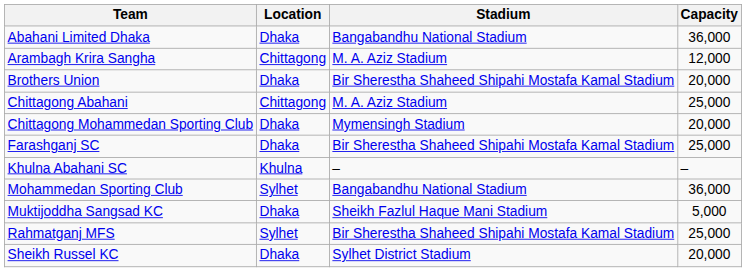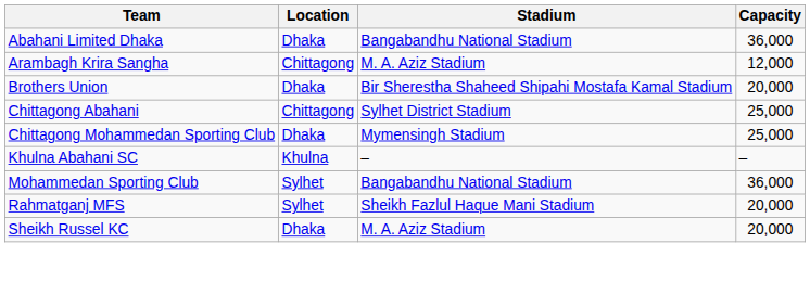 <table class="wikitable sortable">
 <tr>
 <th>Team</th>
 <th>Location</th>
 <th>Stadium</th>
 <th>Capacity</th>
 </tr>
 <tr>
 <td><a href='#'>Abahani Limited Dhaka</a></td>
 <td><a href='#'>Dhaka</a></td>
 <td><a href='#'>Bangabandhu National Stadium</a></td>
 <td style="text-align:center;">36,000</td>
 </tr>
 <tr>
 <td><a href='#'>Arambagh Krira Sangha</a></td>
 <td><a href='#'>Chittagong</a></td>
 <td><a href='#'>M. A. Aziz Stadium</a></td>
 <td style="text-align:center;">12,000</td>
 </tr>
 <tr>
 <td><a href='#'>Brothers Union</a></td>
 <td><a href='#'>Dhaka</a></td>
 <td><a href='#'>Bir Sherestha Shaheed Shipahi Mostafa Kamal Stadium</a></td>
 <td style="text-align:center;">20,000</td>
 </tr>
 <tr>
 <td><a href='#'>Chittagong Abahani</a></td>
 <td><a href='#'>Chittagong</a></td>
-<td><a href='#'>M. A. Aziz Stadium</a></td>
+<td><a href='#'>Sylhet District Stadium</a></td>
 <td style="text-align:center;">25,000</td>
 </tr>
 <tr>
 <td><a href='#'>Chittagong Mohammedan Sporting Club</a></td>
 <td><a href='#'>Dhaka</a> </td>
 <td><a href='#'>Mymensingh Stadium</a></td>
-<td style="text-align:center;">20,000</td>
-</tr>
-<tr>
-<td><a href='#'>Farashganj SC</a></td>
-<td><a href='#'>Dhaka</a> </td>
-<td><a href='#'>Bir Sherestha Shaheed Shipahi Mostafa Kamal Stadium </a></td>
 <td style="text-align:center;">25,000</td>
 </tr>
 <tr>
 <td><a href='#'>Khulna Abahani SC</a></td>
 <td><a href='#'>Khulna</a></td>
 <td>–</td>
 <td>–</td>
 </tr>
 <tr>
 <td><a href='#'>Mohammedan Sporting Club</a></td>
 <td><a href='#'>Sylhet</a></td>
 <td><a href='#'>Bangabandhu National Stadium</a></td>
 <td style="text-align:center;">36,000</td>
 </tr>
 <tr>
-<td><a href='#'>Muktijoddha Sangsad KC</a></td>
-<td><a href='#'>Dhaka</a> </td>
-<td><a href='#'>Sheikh Fazlul Haque Mani Stadium</a></td>
-<td style="text-align:center;">5,000</td>
-</tr>
-<tr>
 <td><a href='#'>Rahmatganj MFS</a></td>
 <td><a href='#'>Sylhet</a></td>
-<td><a href='#'>Bir Sherestha Shaheed Shipahi Mostafa Kamal Stadium</a></td>
-<td style="text-align:center;">25,000</td>
+<td><a href='#'>Sheikh Fazlul Haque Mani Stadium</a></td>
+<td style="text-align:center;">20,000</td>
 </tr>
 <tr>
 <td><a href='#'>Sheikh Russel KC</a></td>
 <td><a href='#'>Dhaka</a></td>
-<td><a href='#'>Sylhet District Stadium</a></td>
+<td><a href='#'>M. A. Aziz Stadium</a></td>
 <td style="text-align:center;">20,000</td>
 </tr>
 </table>
